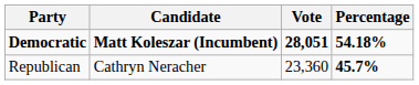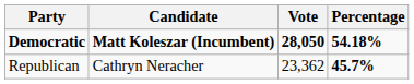 <table class="wikitable">
 <tr>
 <th>Party</th>
 <th>Candidate</th>
 <th>Vote</th>
 <th>Percentage</th>
 </tr>
 <tr>
 <td><strong>Democratic</strong></td>
 <td><strong>Matt Koleszar (Incumbent)</strong></td>
-<td><strong>28,051</strong></td>
+<td><strong>28,050</strong></td>
 <td><strong>54.18%</strong></td>
 </tr>
 <tr>
 <td>Republican</td>
 <td>Cathryn Neracher</td>
-<td>23,360</td>
+<td>23,362</td>
 <td><strong>45.7%</strong></td>
 </tr>
 </table>
